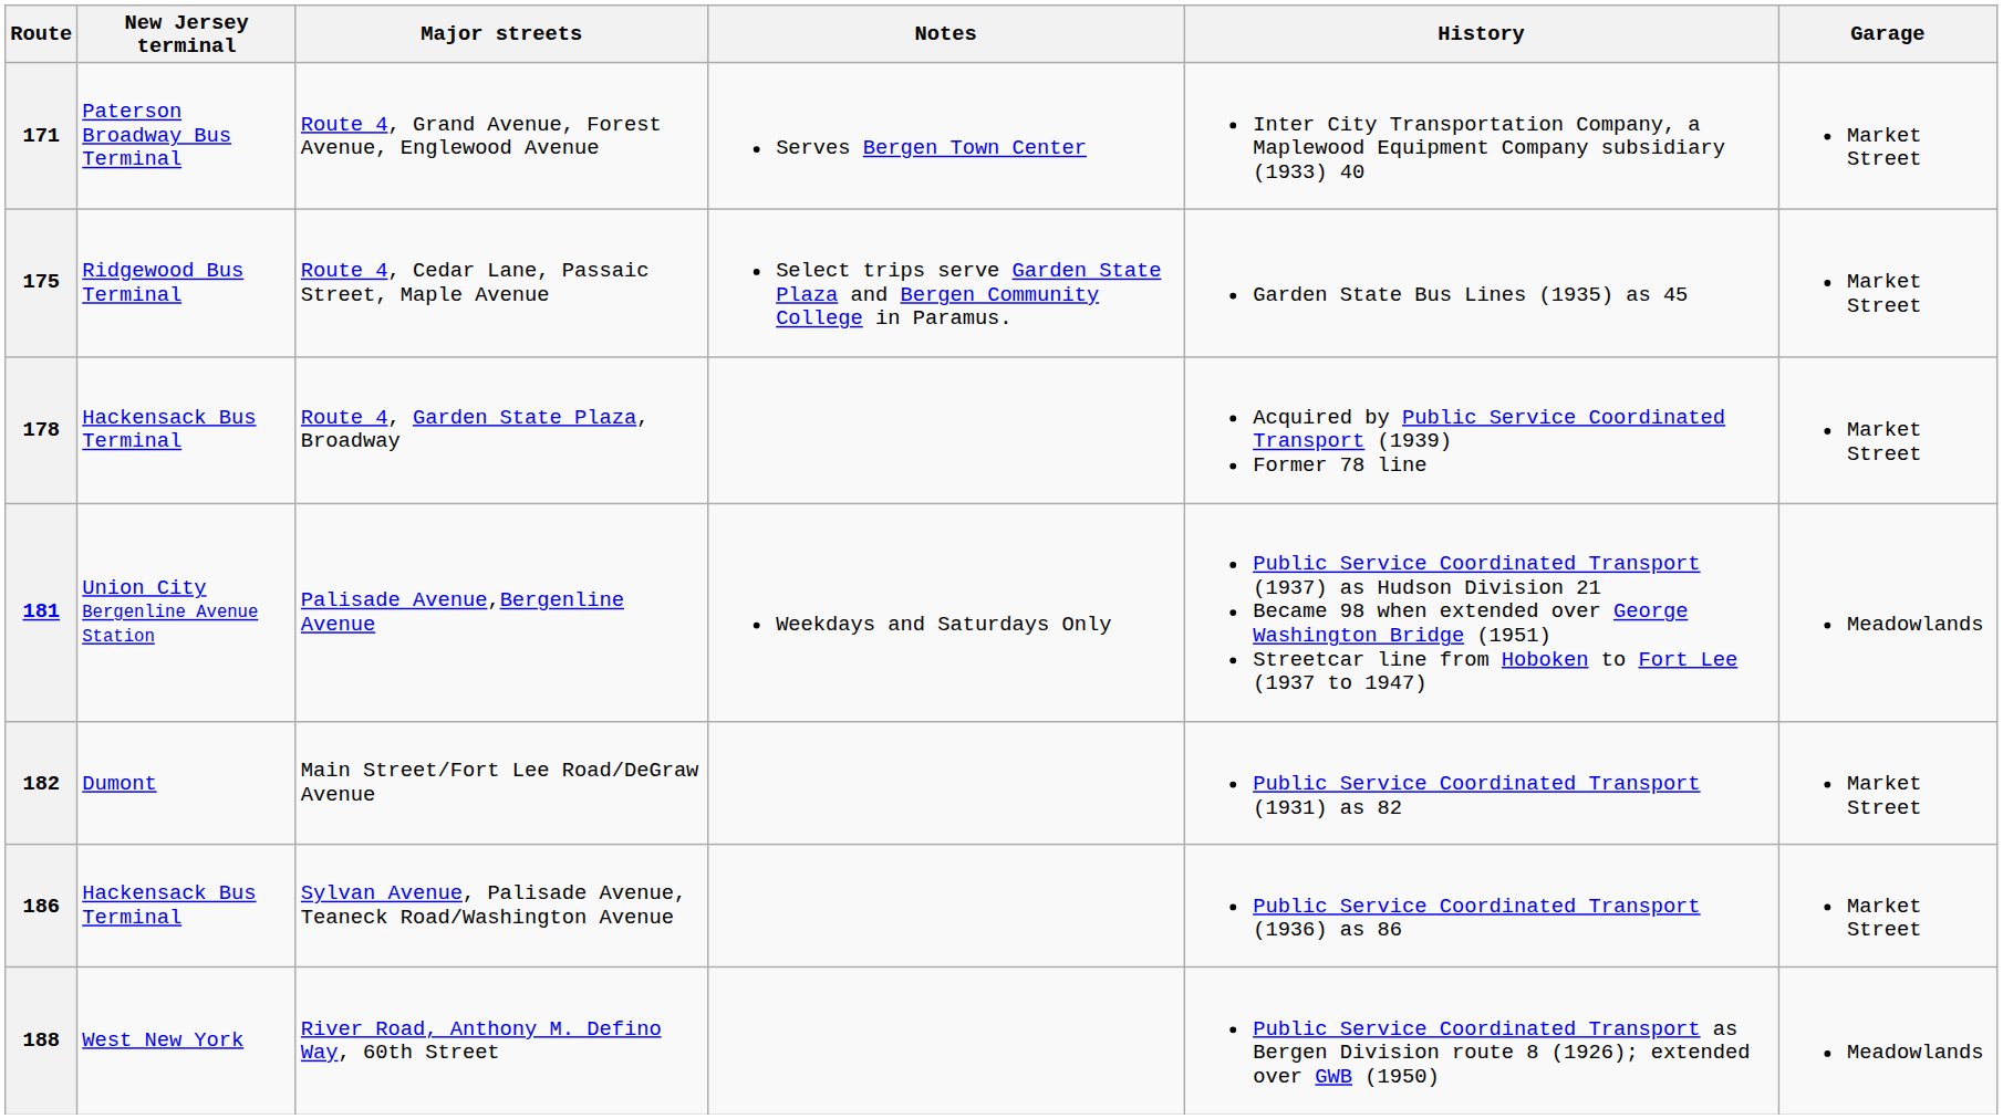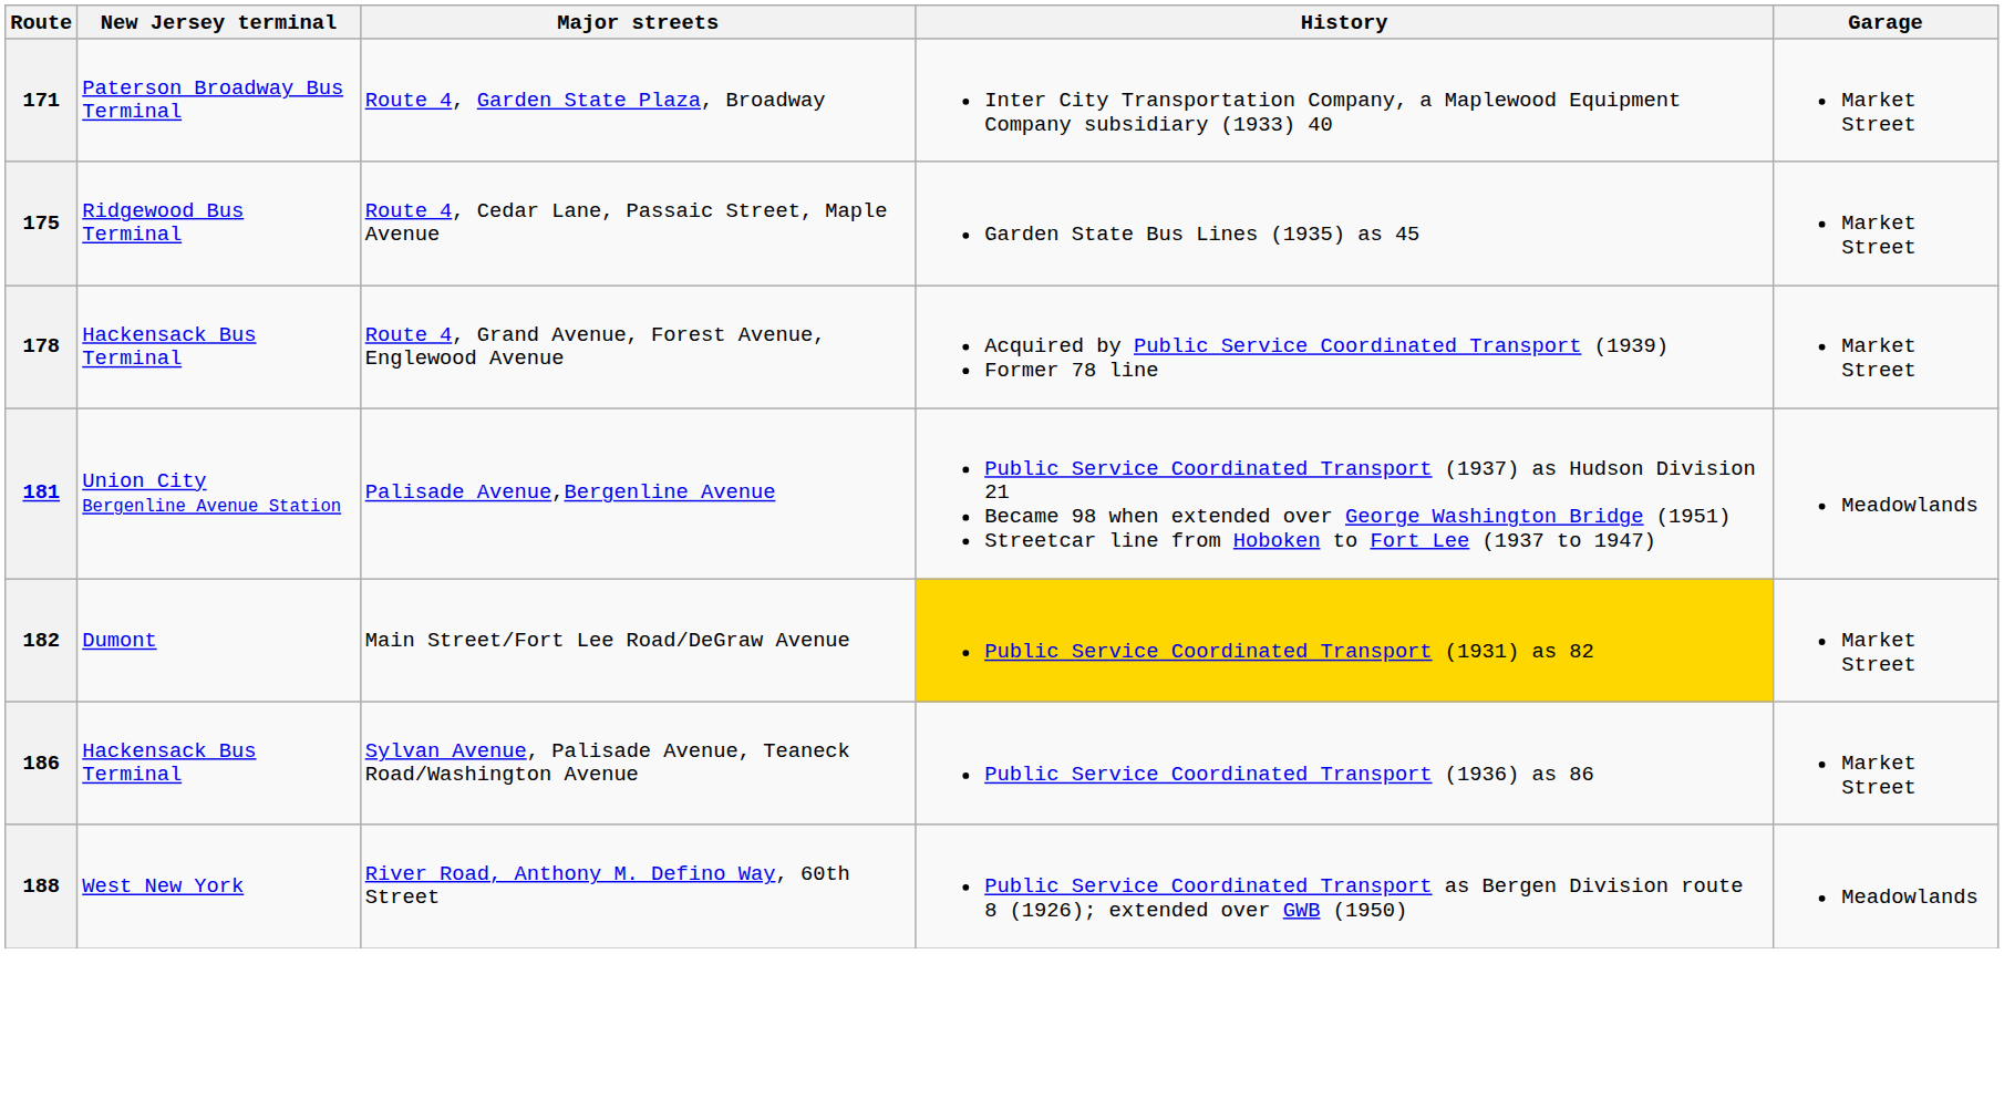 <table class=wikitable>
 <tr>
 <th>Route</th>
 <th>New Jersey terminal</th>
 <th>Major streets</th>
-<th>Notes</th>
 <th>History</th>
 <th>Garage</th>
 </tr>
 <tr>
 <th>171</th>
 <td><a href='#'>Paterson Broadway Bus Terminal</a></td>
-<td><a href='#'>Route 4</a>, Grand Avenue, Forest Avenue, Englewood Avenue</td>
-<td><br><ul><li>Serves <a href='#'>Bergen Town Center</a></li></ul></td>
+<td><a href='#'>Route 4</a>, <a href='#'>Garden State Plaza</a>, Broadway</td>
 <td><br><ul><li>Inter City Transportation Company, a Maplewood Equipment Company subsidiary (1933) 40</li></ul></td>
 <td><br><ul><li>Market Street</li></ul></td>
 </tr>
 <tr>
 <th>175</th>
 <td><a href='#'>Ridgewood Bus Terminal</a></td>
 <td><a href='#'>Route 4</a>, Cedar Lane, Passaic Street, Maple Avenue</td>
-<td><br><ul><li>Select trips serve <a href='#'>Garden State Plaza</a> and <a href='#'>Bergen Community College</a> in Paramus.</li></ul></td>
 <td><br><ul><li>Garden State Bus Lines (1935) as 45</li></ul></td>
 <td><br><ul><li>Market Street</li></ul></td>
 </tr>
 <tr>
 <th>178</th>
 <td><a href='#'>Hackensack Bus Terminal</a></td>
-<td><a href='#'>Route 4</a>, <a href='#'>Garden State Plaza</a>, Broadway</td>
-<td></td>
+<td><a href='#'>Route 4</a>, Grand Avenue, Forest Avenue, Englewood Avenue</td>
 <td><br><ul><li>Acquired by <a href='#'>Public Service Coordinated Transport</a> (1939)</li><li>Former 78 line</li></ul></td>
 <td><br><ul><li>Market Street</li></ul></td>
 </tr>
 <tr>
 <th><a href='#'>181</a></th>
 <td><a href='#'>Union City</a><br><small><a href='#'>Bergenline Avenue Station</a></small></td>
 <td><a href='#'>Palisade Avenue</a>,<a href='#'>Bergenline Avenue</a></td>
-<td><br><ul><li>Weekdays and Saturdays Only</li></ul></td>
 <td><br><ul><li><a href='#'>Public Service Coordinated Transport</a> (1937) as Hudson Division 21</li><li>Became 98 when extended over <a href='#'>George Washington Bridge</a> (1951)</li><li>Streetcar line from <a href='#'>Hoboken</a> to <a href='#'>Fort Lee</a> (1937 to 1947)</li></ul></td>
 <td><br><ul><li>Meadowlands</li></ul></td>
 </tr>
 <tr>
 <th>182</th>
 <td><a href='#'>Dumont</a></td>
 <td>Main Street/Fort Lee Road/DeGraw Avenue</td>
-<td></td>
-<td><br><ul><li><a href='#'>Public Service Coordinated Transport</a> (1931) as 82</li></ul></td>
+<td style="background: gold;"><br><ul><li><a href='#'>Public Service Coordinated Transport</a> (1931) as 82</li></ul></td>
 <td><br><ul><li>Market Street</li></ul></td>
 </tr>
 <tr>
 <th>186</th>
 <td><a href='#'>Hackensack Bus Terminal</a></td>
 <td><a href='#'>Sylvan Avenue</a>, Palisade Avenue, Teaneck Road/Washington Avenue</td>
-<td></td>
 <td><br><ul><li><a href='#'>Public Service Coordinated Transport</a> (1936) as 86</li></ul></td>
 <td><br><ul><li>Market Street</li></ul></td>
 </tr>
 <tr>
 <th>188</th>
 <td><a href='#'>West New York</a></td>
 <td><a href='#'>River Road, Anthony M. Defino Way</a>, 60th Street</td>
-<td></td>
 <td><br><ul><li><a href='#'>Public Service Coordinated Transport</a> as Bergen Division route 8 (1926); extended over <a href='#'>GWB</a> (1950)</li></ul></td>
 <td><br><ul><li>Meadowlands</li></ul></td>
 </tr>
 </table>
